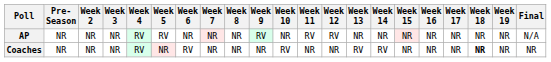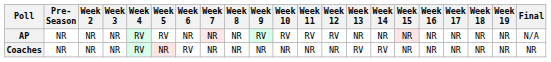 <table class="wikitable" style="white-space:nowrap;font-size:90%">
 <tr>
 <th>Poll</th>
 <th>Pre-<br>Season</th>
 <th>Week<br>2</th>
 <th>Week<br>3</th>
 <th>Week<br>4</th>
 <th>Week<br>5</th>
 <th>Week<br>6</th>
 <th>Week<br>7</th>
 <th>Week<br>8</th>
 <th>Week<br>9</th>
 <th>Week<br>10</th>
 <th>Week<br>11</th>
 <th>Week<br>12</th>
 <th>Week<br>13</th>
 <th>Week<br>14</th>
 <th>Week<br>15</th>
 <th>Week<br>16</th>
 <th>Week<br>17</th>
 <th>Week<br>18</th>
 <th>Week<br>19</th>
 <th>Final</th>
 </tr>
 <tr style="text-align:center;">
 <th>AP</th>
 <td style="background:#FFF;">NR</td>
 <td style="background:#FFF;">NR</td>
 <td style="background:#FFF;">NR</td>
 <td style="background:#D8FFEB;">RV</td>
 <td style="background:#FFF;">RV</td>
 <td style="background:#FFF;">NR</td>
 <td style="background:#FFE6E6;">NR</td>
 <td style="background:#FFF;">NR</td>
 <td style="background:#D8FFEB;">RV</td>
-<td style="background:#FFF;">NR</td>
+<td style="background:#FFF;">RV</td>
 <td style="background:#FFF;">RV</td>
 <td style="background:#FFF;">RV</td>
 <td style="background:#FFF;">NR</td>
 <td style="background:#FFF;">NR</td>
 <td style="background:#FFE6E6;">NR</td>
 <td style="background:#FFF;">NR</td>
 <td style="background:#FFF;">NR</td>
 <td style="background:#FFF;">NR</td>
 <td style="background:#FFF;">NR</td>
 <td style="background:#FFF;">N/A</td>
 </tr>
 <tr style="text-align:center;">
 <th>Coaches</th>
 <td style="background:#FFF;">NR</td>
 <td style="background:#FFF;">NR</td>
 <td style="background:#FFF;">NR</td>
 <td style="background:#D8FFEB;">RV</td>
 <td style="background:#FFE6E6;">NR</td>
 <td style="background:#FFF;">RV</td>
 <td style="background:#FFF;">NR</td>
 <td style="background:#FFF;">NR</td>
 <td style="background:#FFF;">NR</td>
-<td style="background:#FFF;">RV</td>
+<td style="background:#FFF;">NR</td>
 <td style="background:#FFF;">NR</td>
 <td style="background:#FFF;">NR</td>
 <td style="background:#FFF;">RV</td>
 <td style="background:#FFF;">RV</td>
 <td style="background:#FFF;">NR</td>
 <td style="background:#FFF;">NR</td>
 <td style="background:#FFF;">NR</td>
-<td style="background:#FFF;"><strong>NR</strong></td>
+<td style="background:#FFF;">NR</td>
 <td style="background:#FFF;">NR</td>
 <td style="background:#FFF;">NR</td>
 </tr>
 </table>
